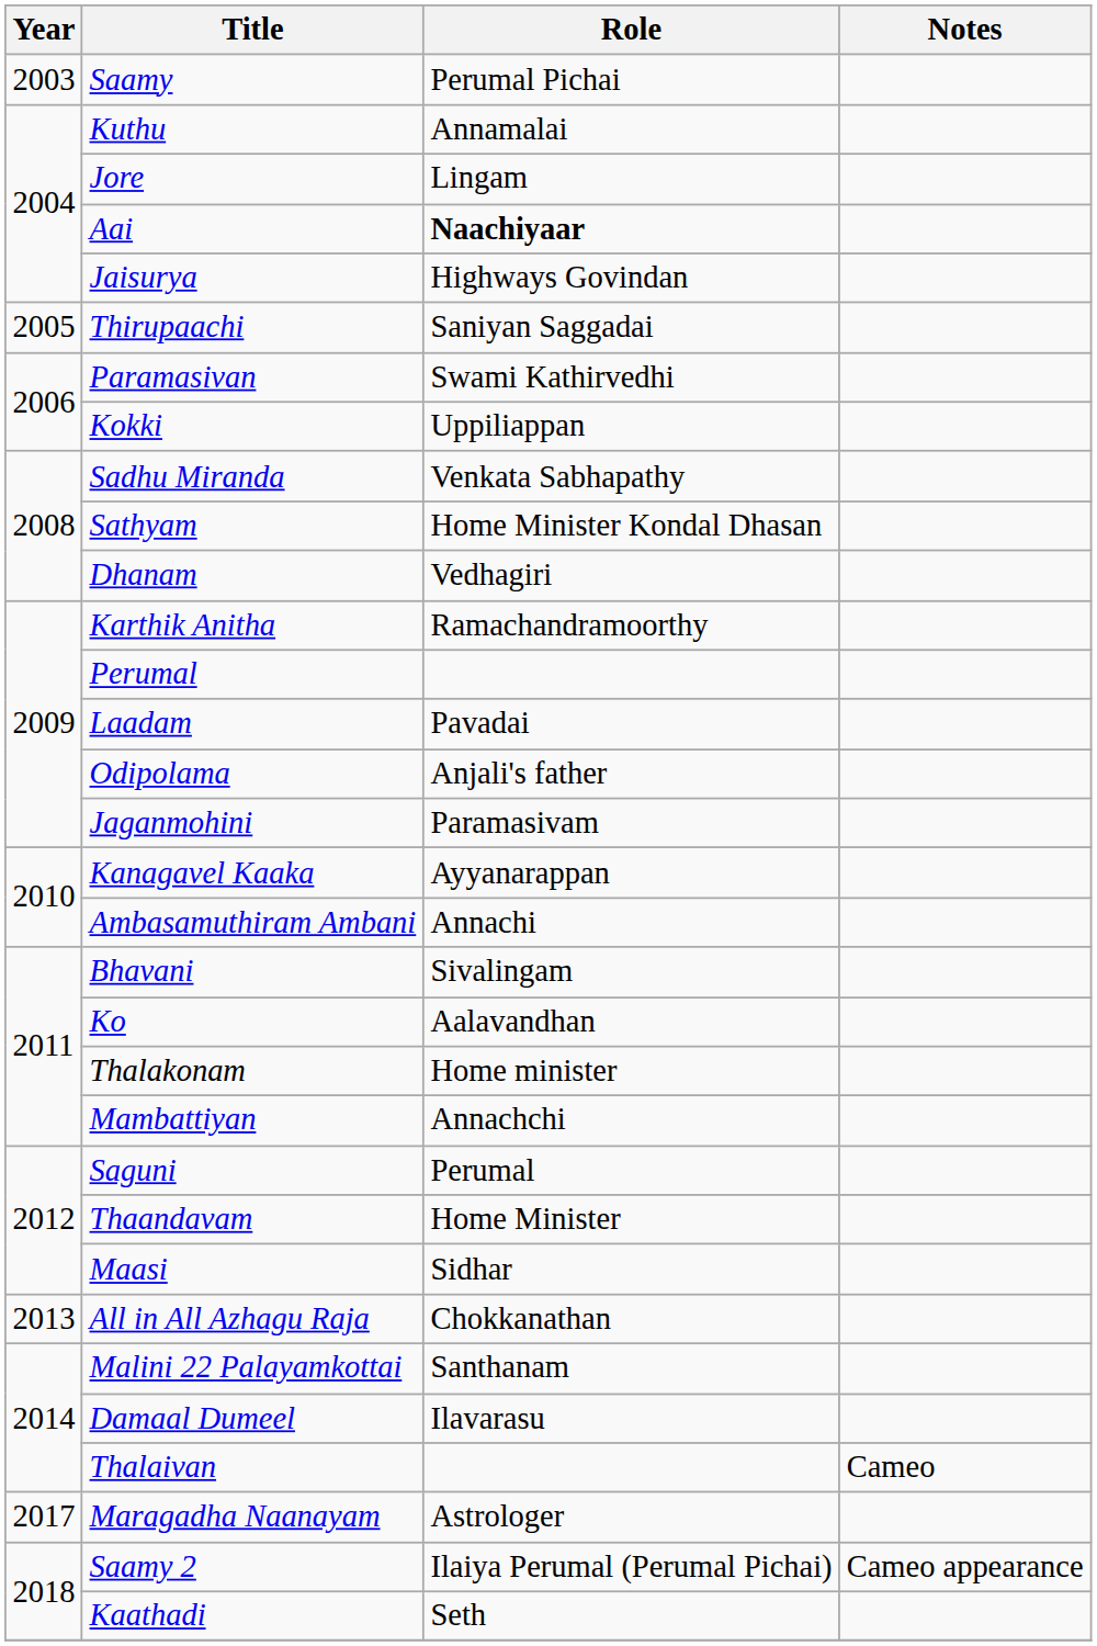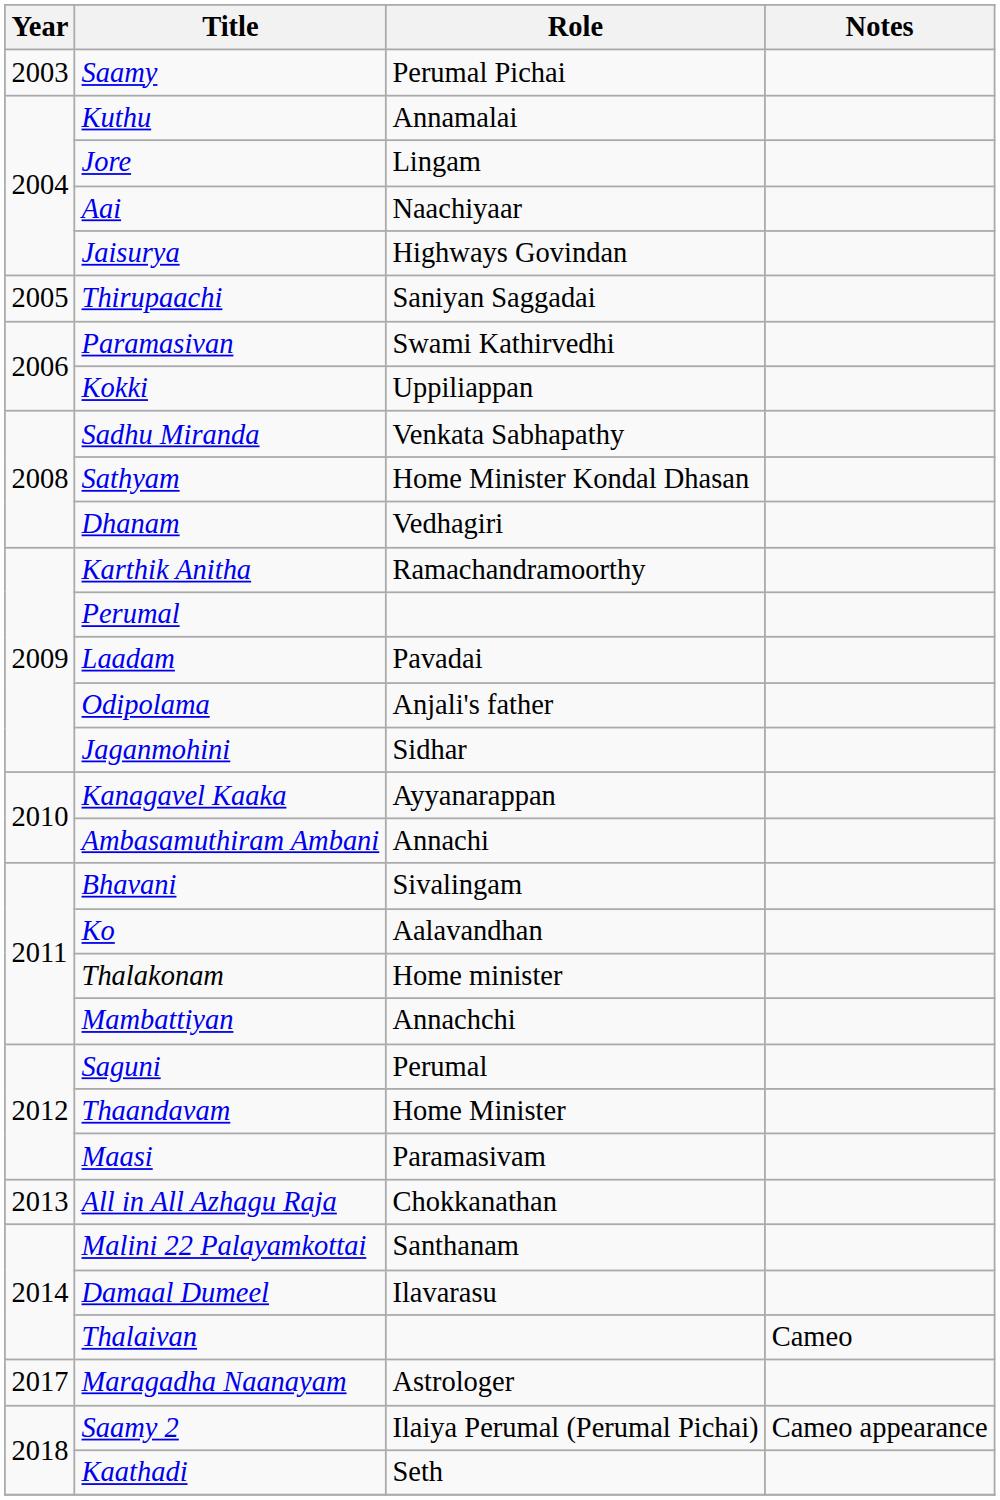 <table class="wikitable plainrowheaders sortable">
 <tr>
 <th scope="col">Year</th>
 <th scope="col">Title</th>
 <th scope="col">Role</th>
 <th scope="col" class="unsortable">Notes</th>
 </tr>
 <tr>
 <td rowspan="1">2003</td>
 <td><em><a href='#'>Saamy</a></em></td>
 <td>Perumal Pichai</td>
 <td></td>
 </tr>
 <tr>
 <td rowspan="4">2004</td>
 <td><em><a href='#'>Kuthu</a></em></td>
 <td>Annamalai</td>
 <td></td>
 </tr>
 <tr>
 <td><em><a href='#'>Jore</a></em></td>
 <td>Lingam</td>
 <td></td>
 </tr>
 <tr>
 <td><em><a href='#'>Aai</a></em></td>
-<td><strong>Naachiyaar</strong></td>
+<td>Naachiyaar</td>
 <td></td>
 </tr>
 <tr>
 <td><em><a href='#'>Jaisurya</a></em></td>
 <td>Highways Govindan</td>
 <td></td>
 </tr>
 <tr>
 <td rowspan="1">2005</td>
 <td><em><a href='#'>Thirupaachi</a></em></td>
 <td>Saniyan Saggadai</td>
 <td></td>
 </tr>
 <tr>
 <td rowspan="2">2006</td>
 <td><em><a href='#'>Paramasivan</a></em></td>
 <td>Swami Kathirvedhi</td>
 <td></td>
 </tr>
 <tr>
 <td><em><a href='#'>Kokki</a></em></td>
 <td>Uppiliappan</td>
 <td></td>
 </tr>
 <tr>
 <td rowspan="3">2008</td>
 <td><em><a href='#'>Sadhu Miranda</a></em></td>
 <td>Venkata Sabhapathy</td>
 <td></td>
 </tr>
 <tr>
 <td><em><a href='#'>Sathyam</a></em></td>
 <td>Home Minister Kondal Dhasan</td>
 <td></td>
 </tr>
 <tr>
 <td><em><a href='#'>Dhanam</a></em></td>
 <td>Vedhagiri</td>
 <td></td>
 </tr>
 <tr>
 <td rowspan="5">2009</td>
 <td><em><a href='#'>Karthik Anitha</a></em></td>
 <td>Ramachandramoorthy</td>
 <td></td>
 </tr>
 <tr>
 <td><em><a href='#'>Perumal</a></em></td>
 <td></td>
 <td></td>
 </tr>
 <tr>
 <td><em><a href='#'>Laadam</a></em></td>
 <td>Pavadai</td>
 <td></td>
 </tr>
 <tr>
 <td><em><a href='#'>Odipolama</a></em></td>
 <td>Anjali's father</td>
 <td></td>
 </tr>
 <tr>
 <td><em><a href='#'>Jaganmohini</a></em></td>
-<td>Paramasivam</td>
+<td>Sidhar</td>
 <td></td>
 </tr>
 <tr>
 <td rowspan="2">2010</td>
 <td><em><a href='#'>Kanagavel Kaaka</a></em></td>
 <td>Ayyanarappan</td>
 <td></td>
 </tr>
 <tr>
 <td><em><a href='#'>Ambasamuthiram Ambani</a></em></td>
 <td>Annachi</td>
 <td></td>
 </tr>
 <tr>
 <td rowspan="4">2011</td>
 <td><em><a href='#'>Bhavani</a></em></td>
 <td>Sivalingam</td>
 <td></td>
 </tr>
 <tr>
 <td><em><a href='#'>Ko</a></em></td>
 <td>Aalavandhan</td>
 <td></td>
 </tr>
 <tr>
 <td><em>Thalakonam</em></td>
 <td>Home minister</td>
 <td></td>
 </tr>
 <tr>
 <td><em><a href='#'>Mambattiyan</a></em></td>
 <td>Annachchi</td>
 <td></td>
 </tr>
 <tr>
 <td rowspan="3">2012</td>
 <td><em><a href='#'>Saguni</a></em></td>
 <td>Perumal</td>
 <td></td>
 </tr>
 <tr>
 <td><em><a href='#'>Thaandavam</a></em></td>
 <td>Home Minister</td>
 <td></td>
 </tr>
 <tr>
 <td><em><a href='#'>Maasi</a></em></td>
-<td>Sidhar</td>
+<td>Paramasivam</td>
 <td></td>
 </tr>
 <tr>
 <td rowspan="1">2013</td>
 <td><em><a href='#'>All in All Azhagu Raja</a></em></td>
 <td>Chokkanathan</td>
 <td></td>
 </tr>
 <tr>
 <td rowspan="3">2014</td>
 <td><em><a href='#'>Malini 22 Palayamkottai</a></em></td>
 <td>Santhanam</td>
 <td></td>
 </tr>
 <tr>
 <td><em><a href='#'>Damaal Dumeel</a></em></td>
 <td>Ilavarasu</td>
 <td></td>
 </tr>
 <tr>
 <td><em><a href='#'>Thalaivan</a></em></td>
 <td></td>
 <td>Cameo</td>
 </tr>
 <tr>
 <td>2017</td>
 <td><em><a href='#'>Maragadha Naanayam</a></em></td>
 <td>Astrologer</td>
 <td></td>
 </tr>
 <tr>
 <td rowspan="2">2018</td>
 <td><em><a href='#'>Saamy 2</a></em></td>
 <td>Ilaiya Perumal (Perumal Pichai)</td>
 <td>Cameo appearance</td>
 </tr>
 <tr>
 <td><em><a href='#'>Kaathadi</a></em></td>
 <td>Seth</td>
 <td></td>
 </tr>
 <tr>
 </tr>
 </table>
